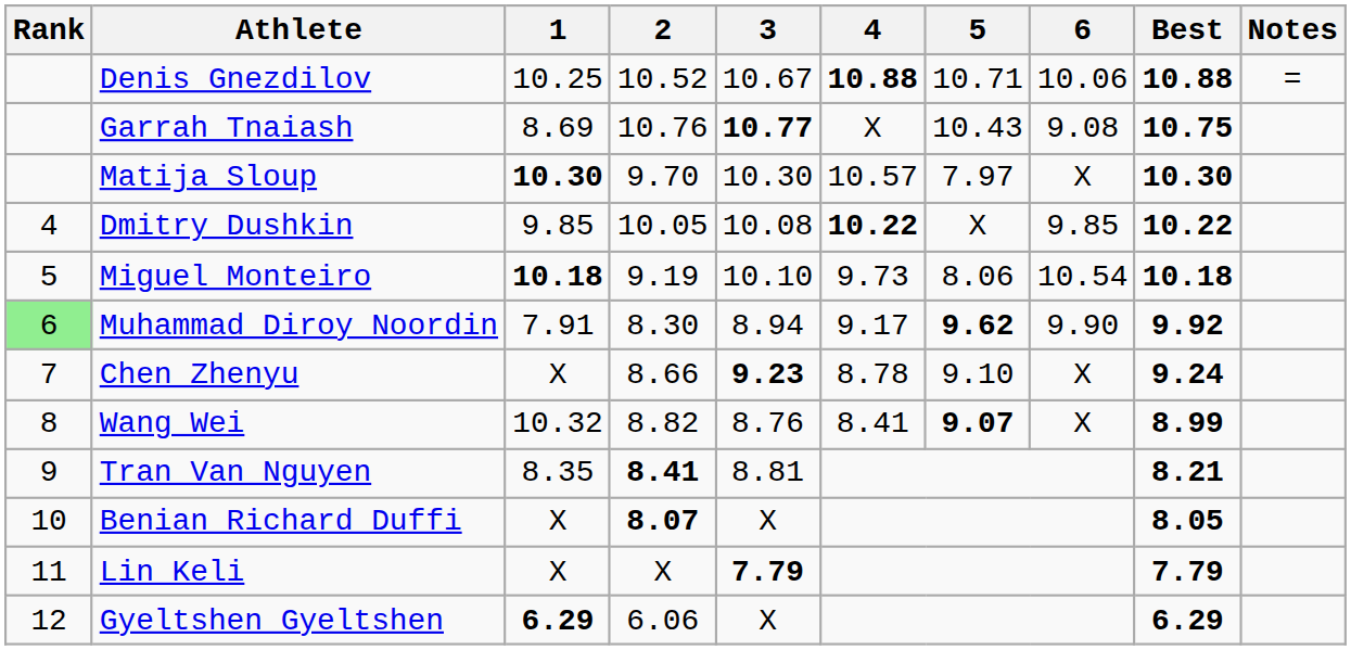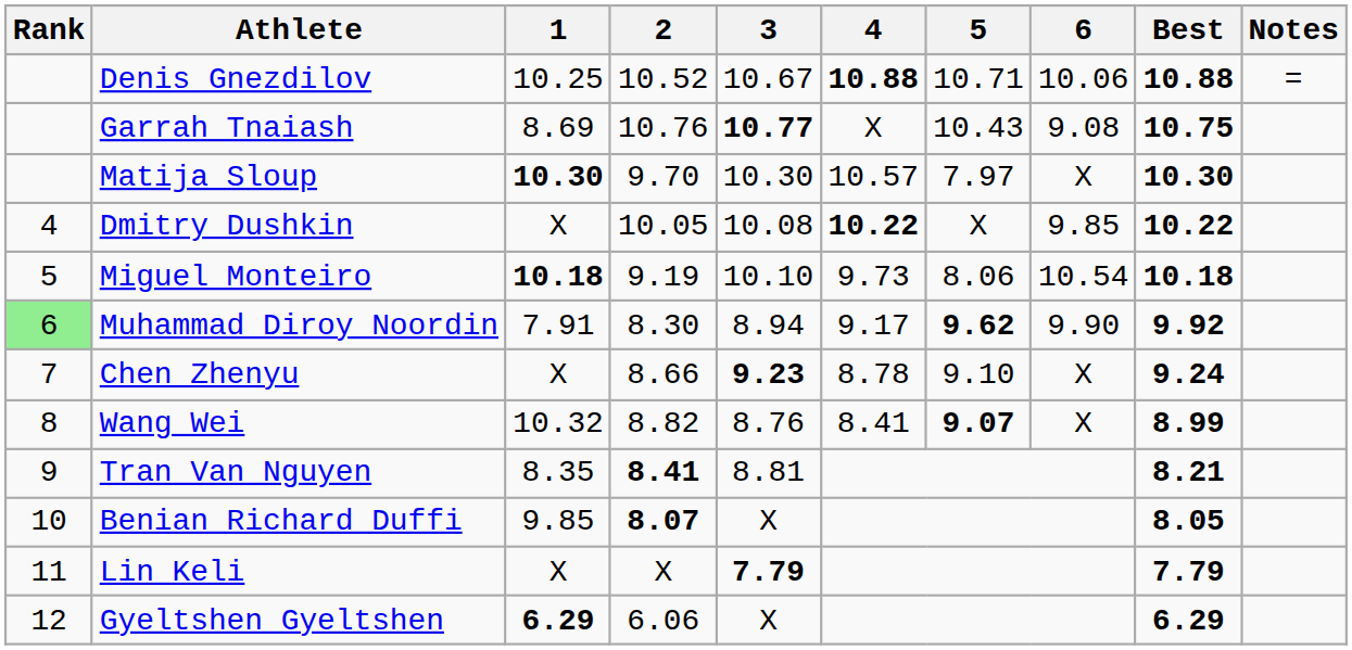 <table class="wikitable sortable" style="text-align:center">
 <tr>
 <th>Rank</th>
 <th>Athlete</th>
 <th>1</th>
 <th>2</th>
 <th>3</th>
 <th>4</th>
 <th>5</th>
 <th>6</th>
 <th>Best</th>
 <th>Notes</th>
 </tr>
 <tr>
 <td></td>
 <td style="text-align:left"><a href='#'>Denis Gnezdilov</a><br></td>
 <td>10.25</td>
 <td>10.52</td>
 <td>10.67</td>
 <td><strong>10.88</strong></td>
 <td>10.71</td>
 <td>10.06</td>
 <td><strong>10.88</strong></td>
 <td>=</td>
 </tr>
 <tr>
 <td></td>
 <td style="text-align:left"><a href='#'>Garrah Tnaiash</a><br></td>
 <td>8.69</td>
 <td>10.76</td>
 <td><strong>10.77</strong></td>
 <td>X</td>
 <td>10.43</td>
 <td>9.08</td>
 <td><strong>10.75</strong></td>
 <td></td>
 </tr>
 <tr>
 <td></td>
 <td style="text-align:left"><a href='#'>Matija Sloup</a><br></td>
 <td><strong>10.30</strong></td>
 <td>9.70</td>
 <td>10.30</td>
 <td>10.57</td>
 <td>7.97</td>
 <td>X</td>
 <td><strong>10.30</strong></td>
 <td></td>
 </tr>
 <tr>
 <td>4</td>
 <td style="text-align:left"><a href='#'>Dmitry Dushkin</a><br></td>
-<td>9.85</td>
+<td>X</td>
 <td>10.05</td>
 <td>10.08</td>
 <td><strong>10.22</strong></td>
 <td>X</td>
 <td>9.85</td>
 <td><strong>10.22</strong></td>
 <td></td>
 </tr>
 <tr>
 <td>5</td>
 <td style="text-align:left"><a href='#'>Miguel Monteiro</a><br></td>
 <td><strong>10.18</strong></td>
 <td>9.19</td>
 <td>10.10</td>
 <td>9.73</td>
 <td>8.06</td>
 <td>10.54</td>
 <td><strong>10.18</strong></td>
 <td></td>
 </tr>
 <tr>
 <td style="background: lightgreen;">6</td>
 <td style="text-align:left"><a href='#'>Muhammad Diroy Noordin</a><br></td>
 <td>7.91</td>
 <td>8.30</td>
 <td>8.94</td>
 <td>9.17</td>
 <td><strong>9.62</strong></td>
 <td>9.90</td>
 <td><strong>9.92</strong></td>
 <td></td>
 </tr>
 <tr>
 <td>7</td>
 <td style="text-align:left"><a href='#'>Chen Zhenyu</a><br></td>
 <td>X</td>
 <td>8.66</td>
 <td><strong>9.23</strong></td>
 <td>8.78</td>
 <td>9.10</td>
 <td>X</td>
 <td><strong>9.24</strong></td>
 <td></td>
 </tr>
 <tr>
 <td>8</td>
 <td style="text-align:left"><a href='#'>Wang Wei</a><br></td>
 <td>10.32</td>
 <td>8.82</td>
 <td>8.76</td>
 <td>8.41</td>
 <td><strong>9.07</strong></td>
 <td>X</td>
 <td><strong>8.99</strong></td>
 <td></td>
 </tr>
 <tr>
 <td>9</td>
 <td style="text-align:left"><a href='#'>Tran Van Nguyen</a><br></td>
 <td>8.35</td>
 <td><strong>8.41</strong></td>
 <td>8.81</td>
 <td colspan=3></td>
 <td><strong>8.21</strong></td>
 <td></td>
 </tr>
 <tr>
 <td>10</td>
 <td style="text-align:left"><a href='#'>Benian Richard Duffi</a><br></td>
-<td>X</td>
+<td>9.85</td>
 <td><strong>8.07</strong></td>
 <td>X</td>
 <td colspan=3></td>
 <td><strong>8.05</strong></td>
 <td></td>
 </tr>
 <tr>
 <td>11</td>
 <td style="text-align:left"><a href='#'>Lin Keli</a><br></td>
 <td>X</td>
 <td>X</td>
 <td><strong>7.79</strong></td>
 <td colspan=3></td>
 <td><strong>7.79</strong></td>
 <td></td>
 </tr>
 <tr>
 <td>12</td>
 <td style="text-align:left"><a href='#'>Gyeltshen Gyeltshen</a><br></td>
 <td><strong>6.29</strong></td>
 <td>6.06</td>
 <td>X</td>
 <td colspan=3></td>
 <td><strong>6.29</strong></td>
 <td></td>
 </tr>
 </table>
